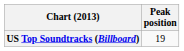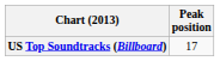 <table class="wikitable sortable plainrowheaders" style="text-align:center">
 <tr>
 <th scope="col">Chart (2013)</th>
 <th scope="col">Peak<br>position</th>
 </tr>
 <tr>
 <th scope="row">US <a href='#'>Top Soundtracks</a> (<em><a href='#'>Billboard</a></em>)</th>
-<td>19</td>
+<td>17</td>
 </tr>
 </table>
